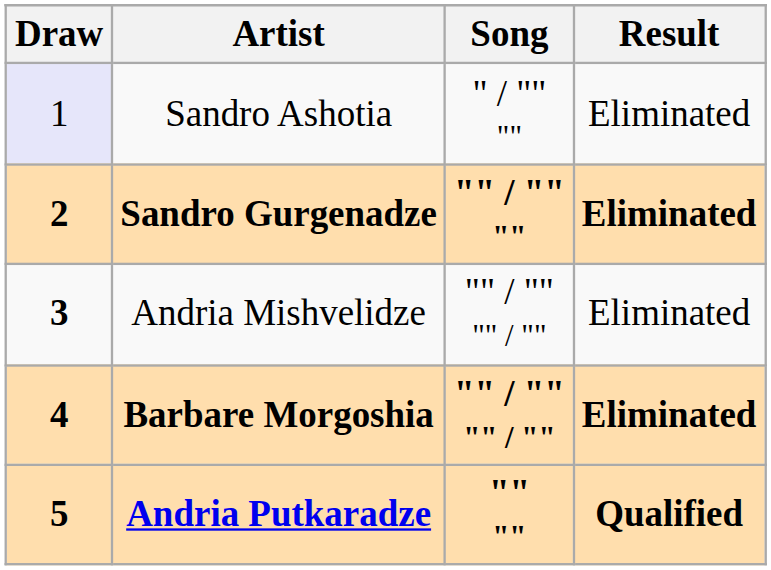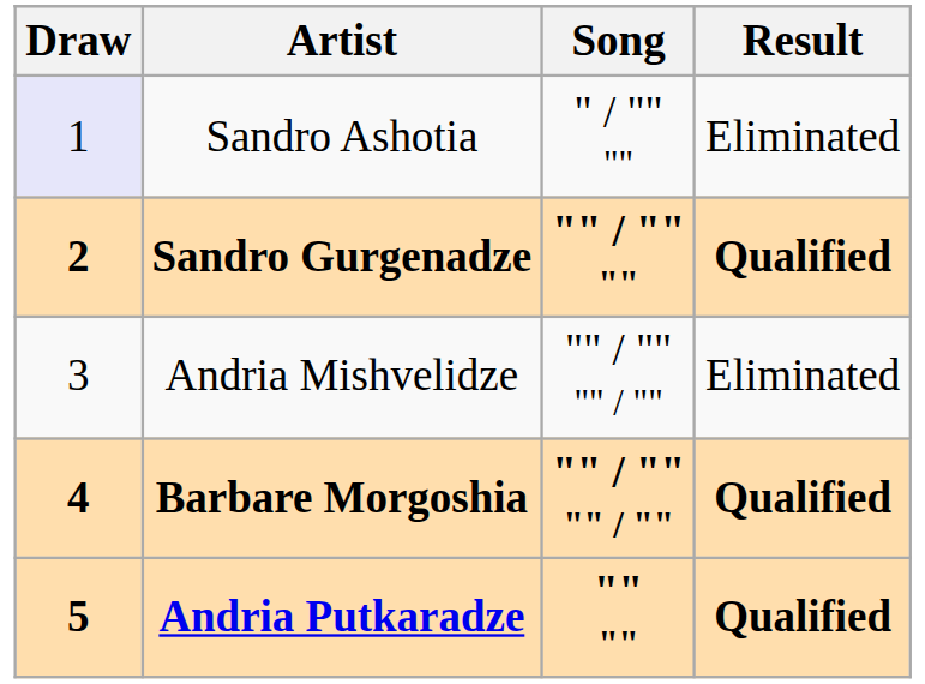 <table class="sortable wikitable" style="text-align:center;margin:1em auto 1em auto">
 <tr>
 </tr>
 <tr>
 <th>Draw</th>
 <th>Artist</th>
 <th>Song</th>
 <th>Result</th>
 </tr>
 <tr>
 <td style="background: lavender;">1</td>
 <td>Sandro Ashotia</td>
 <td>" / ""<br><small>""</small></td>
 <td>Eliminated</td>
 </tr>
 <tr style="font-weight:bold; background:navajowhite;">
 <td>2</td>
 <td>Sandro Gurgenadze</td>
 <td>"" / ""<br><small>""</small></td>
-<td>Eliminated</td>
+<td>Qualified</td>
 </tr>
 <tr>
-<td><strong>3</strong></td>
+<td>3</td>
 <td>Andria Mishvelidze</td>
 <td>"" / ""<br><small>"" / ""</small></td>
 <td>Eliminated</td>
 </tr>
 <tr style="font-weight:bold; background:navajowhite;">
 <td>4</td>
 <td>Barbare Morgoshia</td>
 <td>"" / ""<br><small>"" / ""</small></td>
-<td>Eliminated</td>
+<td>Qualified</td>
 </tr>
 <tr style="font-weight:bold; background:navajowhite;">
 <td>5</td>
 <td><a href='#'>Andria Putkaradze</a></td>
 <td>""<br><small>""</small></td>
 <td>Qualified</td>
 </tr>
 </table>
